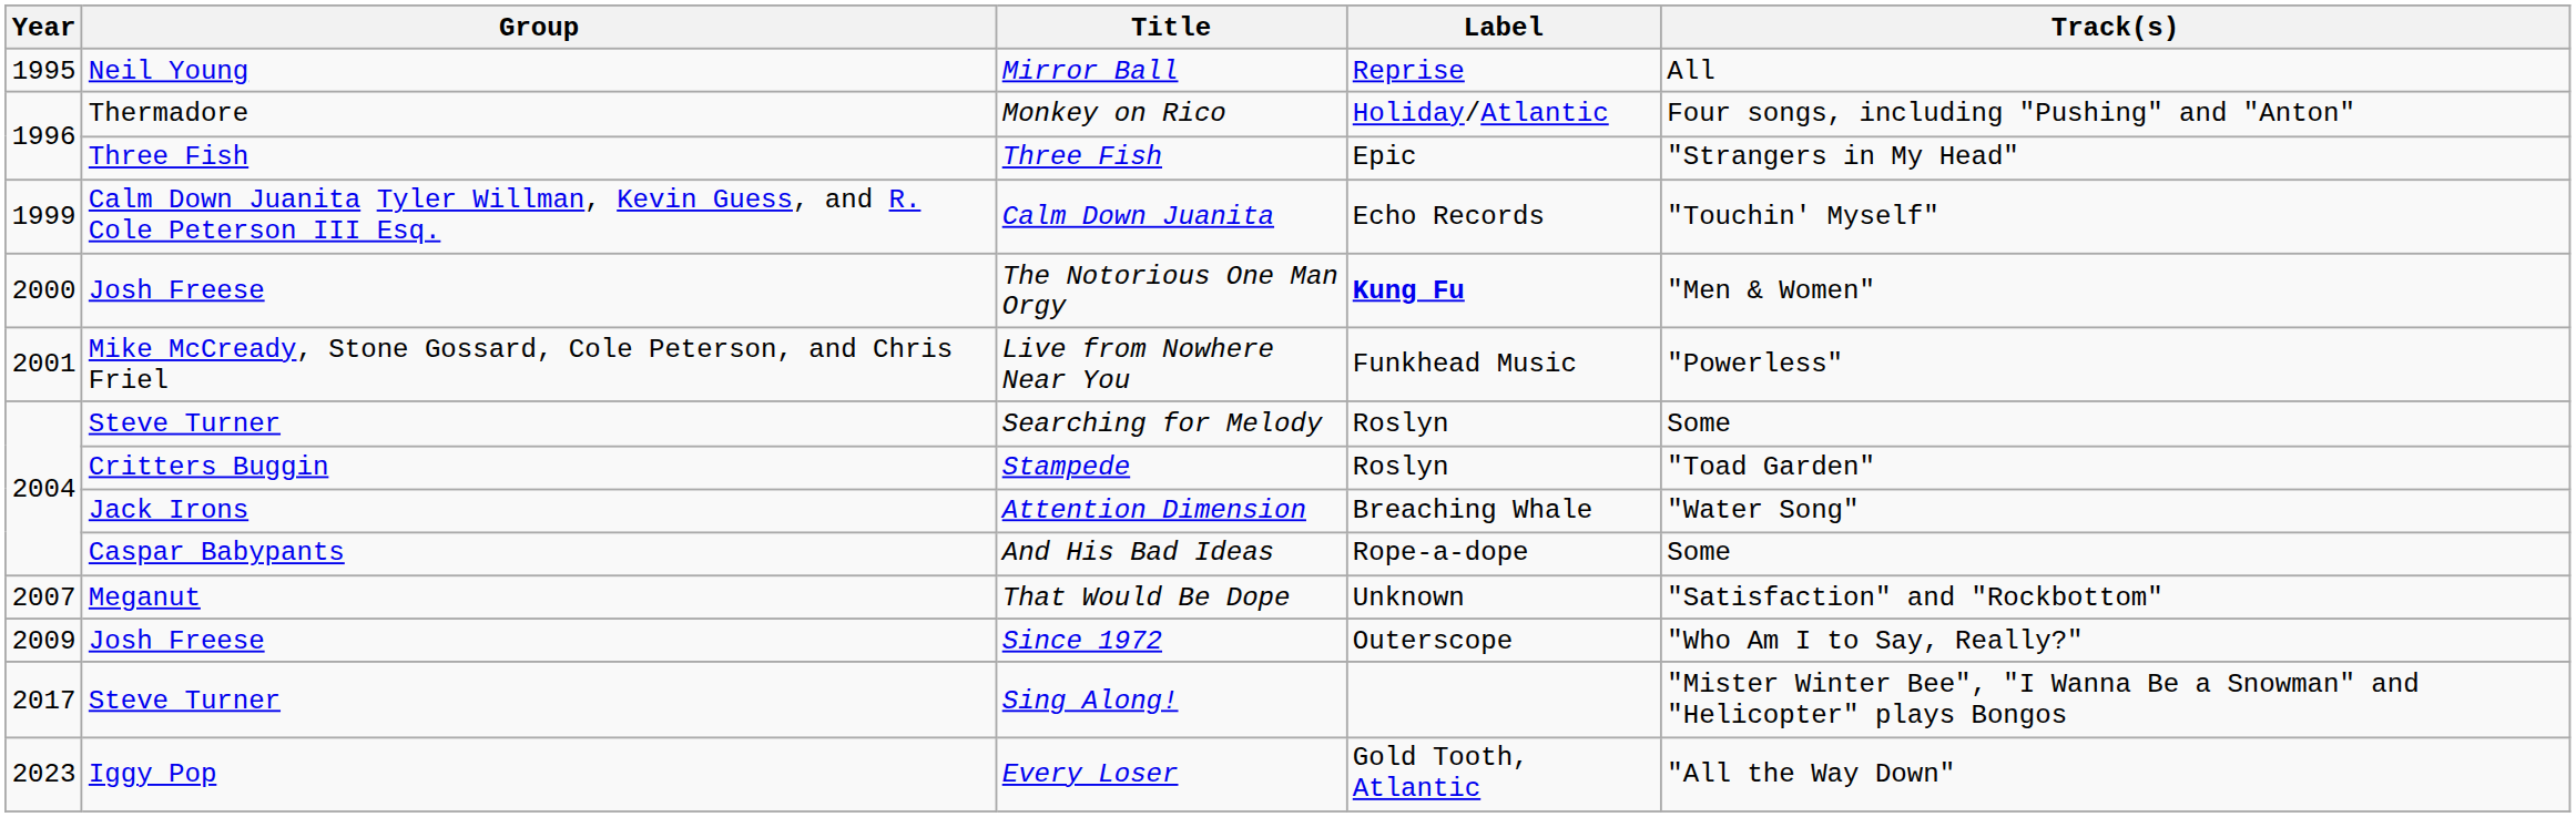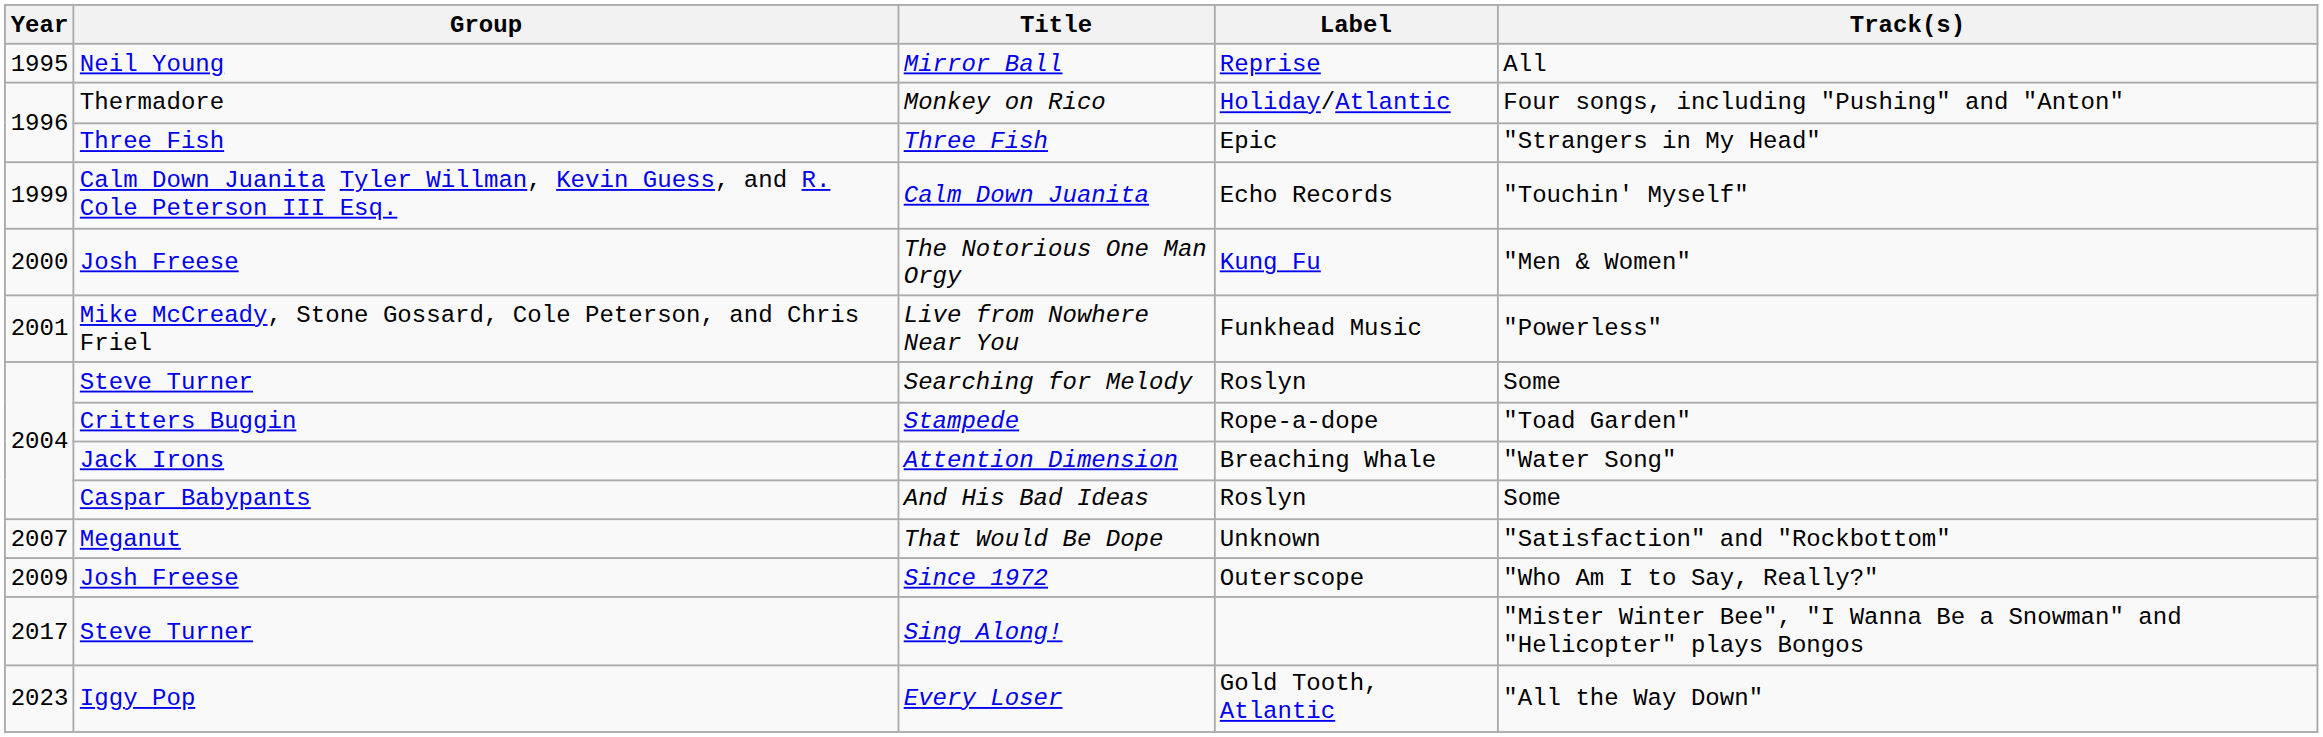 <table class="wikitable">
 <tr>
 <th>Year</th>
 <th>Group</th>
 <th>Title</th>
 <th>Label</th>
 <th>Track(s)</th>
 </tr>
 <tr>
 <td>1995</td>
 <td><a href='#'>Neil Young</a></td>
 <td><em><a href='#'>Mirror Ball</a></em></td>
 <td><a href='#'>Reprise</a></td>
 <td>All</td>
 </tr>
 <tr>
 <td rowspan="2">1996</td>
 <td>Thermadore</td>
 <td><em>Monkey on Rico</em></td>
 <td><a href='#'>Holiday</a>/<a href='#'>Atlantic</a></td>
 <td>Four songs, including "Pushing" and "Anton"</td>
 </tr>
 <tr>
 <td><a href='#'>Three Fish</a></td>
 <td><em><a href='#'>Three Fish</a></em></td>
 <td>Epic</td>
 <td>"Strangers in My Head"</td>
 </tr>
 <tr>
 <td>1999</td>
 <td><a href='#'>Calm Down Juanita</a> <a href='#'>Tyler Willman</a>, <a href='#'>Kevin Guess</a>, and <a href='#'>R. Cole Peterson III Esq.</a></td>
 <td><em><a href='#'>Calm Down Juanita</a></em></td>
 <td>Echo Records</td>
 <td>"Touchin' Myself"</td>
 </tr>
 <tr>
 <td>2000</td>
 <td><a href='#'>Josh Freese</a></td>
 <td><em>The Notorious One Man Orgy </em></td>
-<td><strong><a href='#'>Kung Fu</a></strong></td>
+<td><a href='#'>Kung Fu</a></td>
 <td>"Men & Women"</td>
 </tr>
 <tr>
 <td>2001</td>
 <td><a href='#'>Mike McCready</a>, Stone Gossard, Cole Peterson, and Chris Friel</td>
 <td><em>Live from Nowhere Near You</em></td>
 <td>Funkhead Music</td>
 <td>"Powerless"</td>
 </tr>
 <tr>
 <td rowspan="4">2004</td>
 <td><a href='#'>Steve Turner</a></td>
 <td><em>Searching for Melody</em></td>
 <td>Roslyn</td>
 <td>Some</td>
 </tr>
 <tr>
 <td><a href='#'>Critters Buggin</a></td>
 <td><em><a href='#'>Stampede</a></em></td>
-<td>Roslyn</td>
+<td>Rope-a-dope</td>
 <td>"Toad Garden"</td>
 </tr>
 <tr>
 <td><a href='#'>Jack Irons</a></td>
 <td><em><a href='#'>Attention Dimension</a></em></td>
 <td>Breaching Whale</td>
 <td>"Water Song"</td>
 </tr>
 <tr>
 <td><a href='#'>Caspar Babypants</a></td>
 <td><em>And His Bad Ideas</em></td>
-<td>Rope-a-dope</td>
+<td>Roslyn</td>
 <td>Some</td>
 </tr>
 <tr>
 <td>2007</td>
 <td><a href='#'>Meganut</a></td>
 <td><em>That Would Be Dope</em></td>
 <td>Unknown</td>
 <td>"Satisfaction" and "Rockbottom"</td>
 </tr>
 <tr>
 <td>2009</td>
 <td><a href='#'>Josh Freese</a></td>
 <td><em><a href='#'>Since 1972</a></em></td>
 <td>Outerscope</td>
 <td>"Who Am I to Say, Really?"</td>
 </tr>
 <tr>
 <td>2017</td>
 <td><a href='#'>Steve Turner</a></td>
 <td><em><a href='#'>Sing Along!</a></em></td>
 <td></td>
 <td>"Mister Winter Bee",  "I Wanna Be a Snowman" and "Helicopter" plays Bongos</td>
 </tr>
 <tr>
 <td>2023</td>
 <td><a href='#'>Iggy Pop</a></td>
 <td><em><a href='#'>Every Loser</a></em></td>
 <td>Gold Tooth, <a href='#'>Atlantic</a></td>
 <td>"All the Way Down"</td>
 </tr>
 </table>
